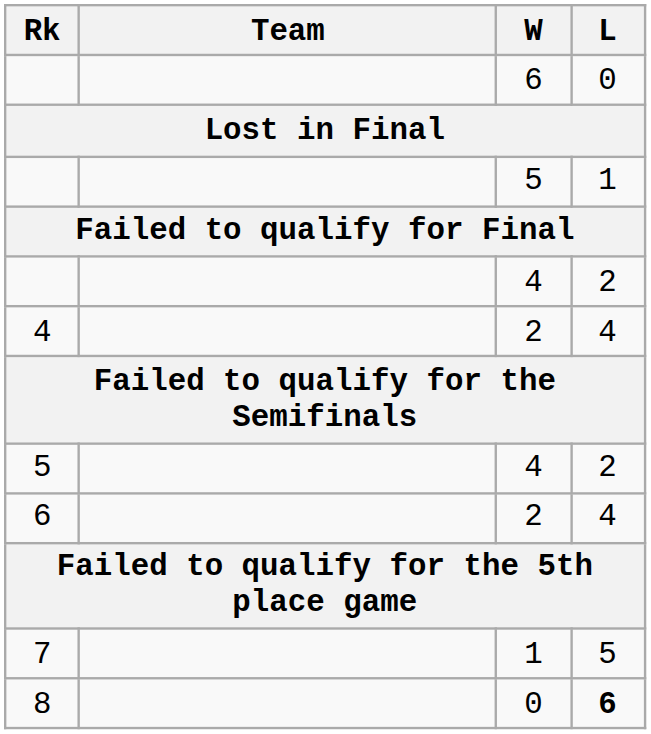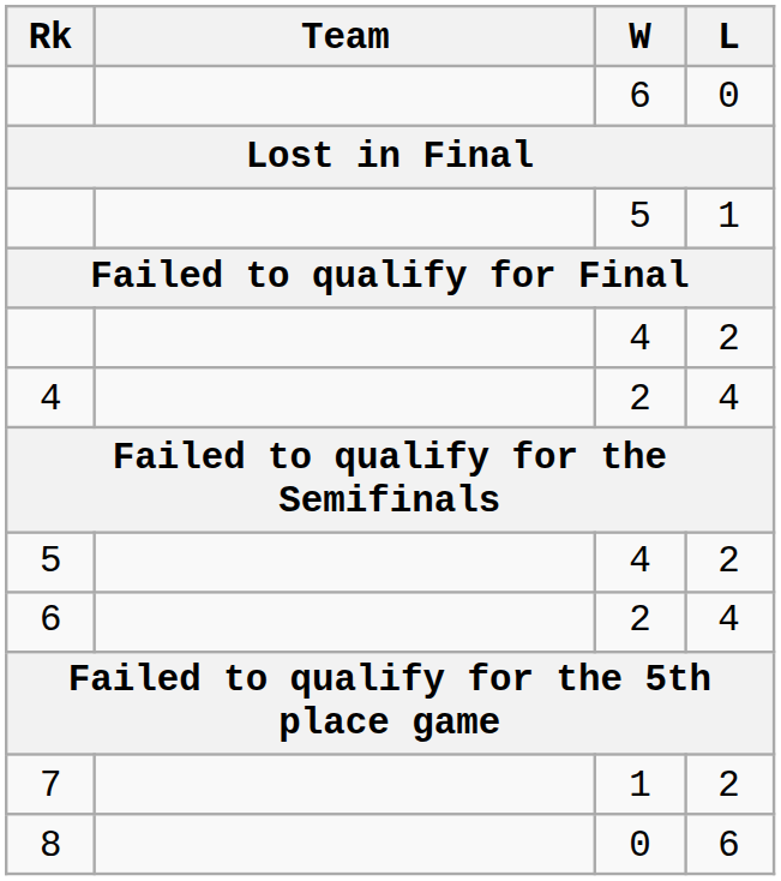 <table class=wikitable style=text-align:center>
 <tr>
 <th width=25>Rk</th>
 <th width=170>Team</th>
 <th width=25>W</th>
 <th width=25>L</th>
 </tr>
 <tr>
 <td></td>
 <td align=left></td>
 <td>6</td>
 <td>0</td>
 </tr>
 <tr>
 <th colspan="6">Lost in Final</th>
 </tr>
 <tr>
 <td></td>
 <td align=left></td>
 <td>5</td>
 <td>1</td>
 </tr>
 <tr>
 <th colspan="6">Failed to qualify for Final</th>
 </tr>
 <tr>
 <td></td>
 <td align=left></td>
 <td>4</td>
 <td>2</td>
 </tr>
 <tr>
 <td>4</td>
 <td align=left></td>
 <td>2</td>
 <td>4</td>
 </tr>
 <tr>
 <th colspan="6">Failed to qualify for the Semifinals</th>
 </tr>
 <tr>
 <td>5</td>
 <td align=left></td>
 <td>4</td>
 <td>2</td>
 </tr>
 <tr>
 <td>6</td>
 <td align=left></td>
 <td>2</td>
 <td>4</td>
 </tr>
 <tr>
 <th colspan="6">Failed to qualify for the 5th place game</th>
 </tr>
 <tr>
 <td>7</td>
 <td align=left></td>
 <td>1</td>
-<td>5</td>
+<td>2</td>
 </tr>
 <tr>
 <td>8</td>
 <td align=left></td>
 <td>0</td>
-<td><strong>6</strong></td>
+<td>6</td>
 </tr>
 </table>
